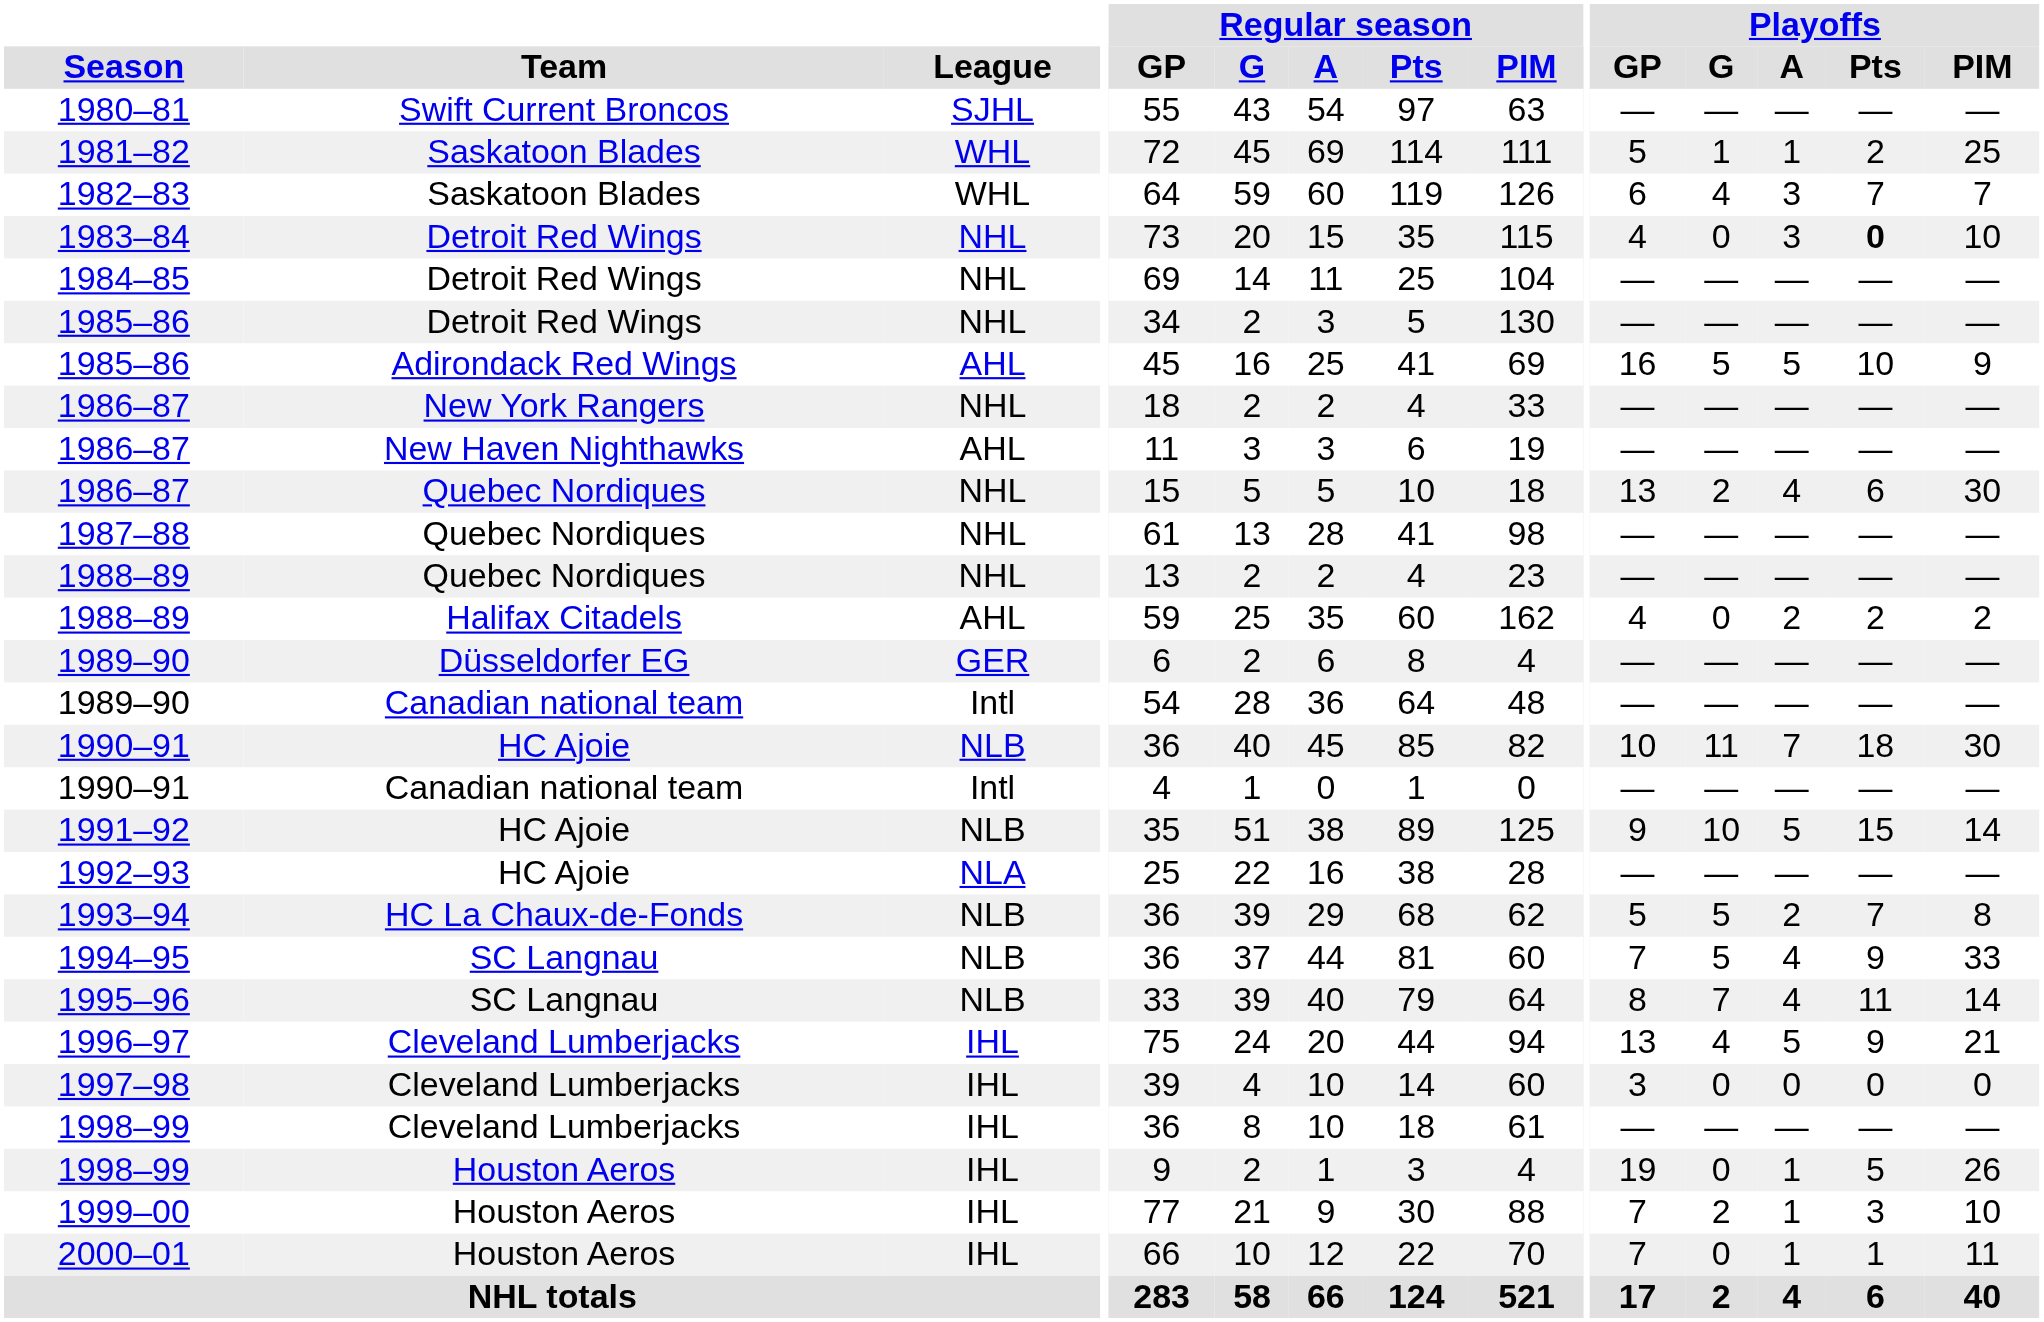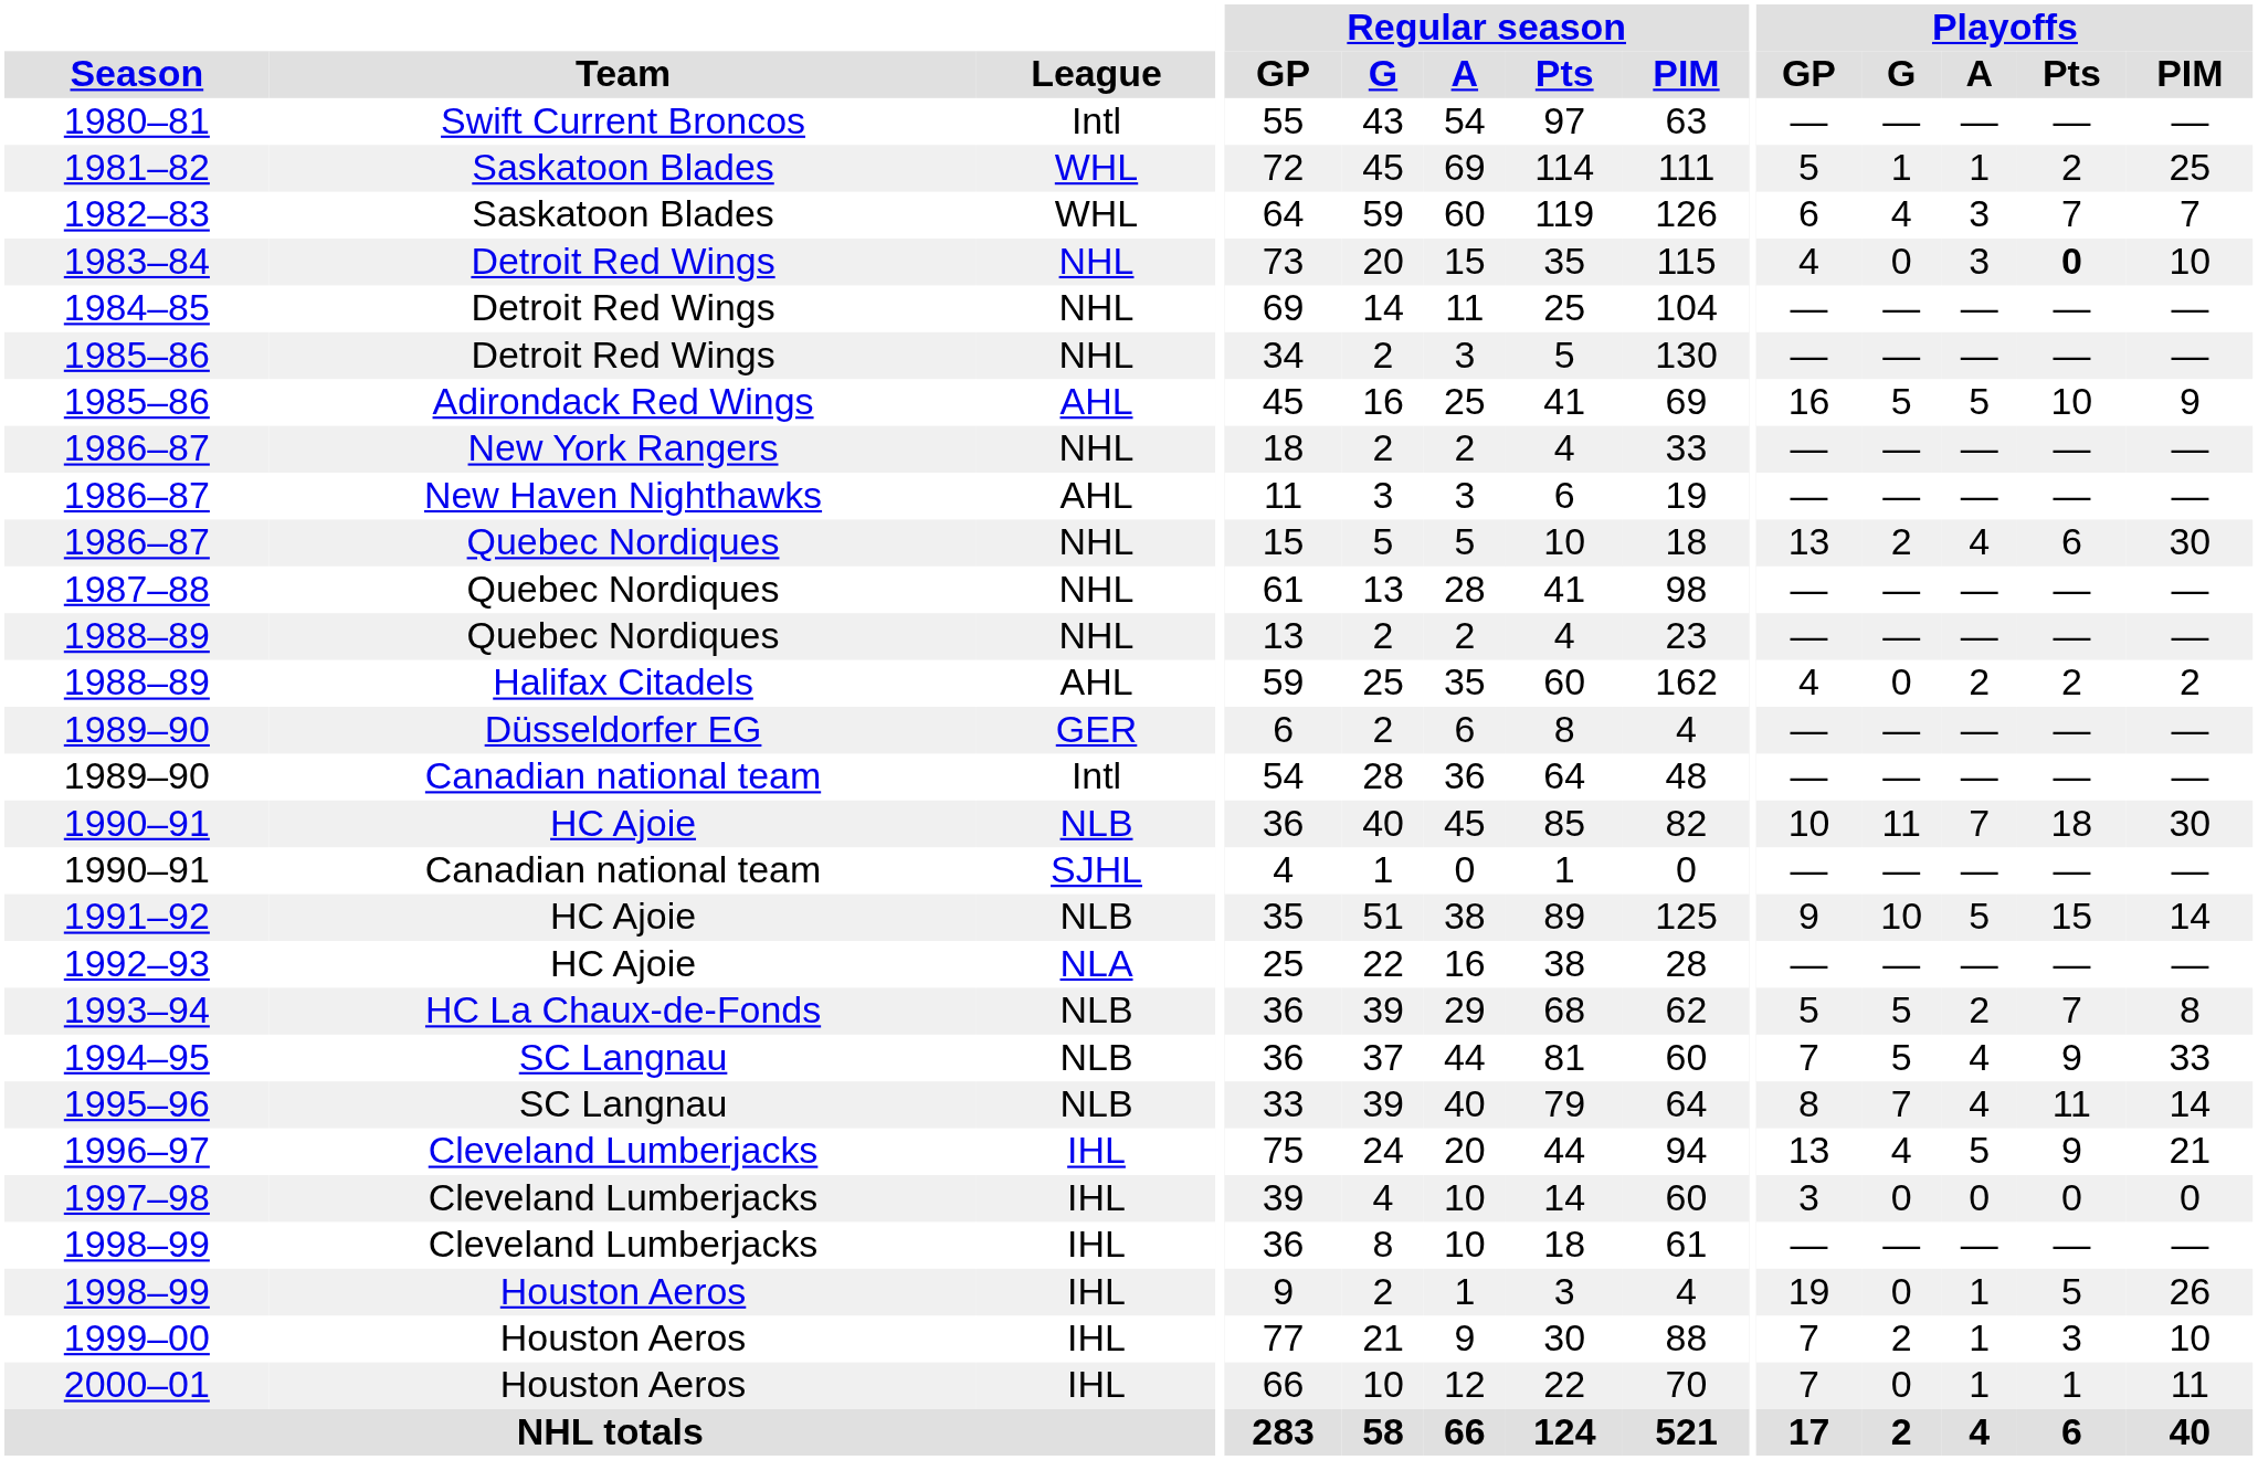 <table border="0" cellpadding="1" cellspacing="0" style="text-align:center; width:60em;">
 <tr bgcolor="#e0e0e0">
 <th colspan="3" bgcolor="#ffffff"></th>
 <th rowspan="100" bgcolor="#ffffff"></th>
 <th colspan="5"><a href='#'>Regular season</a></th>
 <th rowspan="100" bgcolor="#ffffff"></th>
 <th colspan="5"><a href='#'>Playoffs</a></th>
 </tr>
 <tr bgcolor="#e0e0e0">
 <th><a href='#'>Season</a></th>
 <th>Team</th>
 <th>League</th>
 <th>GP</th>
 <th><a href='#'>G</a></th>
 <th><a href='#'>A</a></th>
 <th><a href='#'>Pts</a></th>
 <th><a href='#'>PIM</a></th>
 <th>GP</th>
 <th>G</th>
 <th>A</th>
 <th>Pts</th>
 <th>PIM</th>
 </tr>
 <tr>
 <td><a href='#'>1980–81</a></td>
 <td><a href='#'>Swift Current Broncos</a></td>
-<td><a href='#'>SJHL</a></td>
+<td>Intl</td>
 <td>55</td>
 <td>43</td>
 <td>54</td>
 <td>97</td>
 <td>63</td>
 <td>—</td>
 <td>—</td>
 <td>—</td>
 <td>—</td>
 <td>—</td>
 </tr>
 <tr bgcolor="#f0f0f0">
 <td><a href='#'>1981–82</a></td>
 <td><a href='#'>Saskatoon Blades</a></td>
 <td><a href='#'>WHL</a></td>
 <td>72</td>
 <td>45</td>
 <td>69</td>
 <td>114</td>
 <td>111</td>
 <td>5</td>
 <td>1</td>
 <td>1</td>
 <td>2</td>
 <td>25</td>
 </tr>
 <tr>
 <td><a href='#'>1982–83</a></td>
 <td>Saskatoon Blades</td>
 <td>WHL</td>
 <td>64</td>
 <td>59</td>
 <td>60</td>
 <td>119</td>
 <td>126</td>
 <td>6</td>
 <td>4</td>
 <td>3</td>
 <td>7</td>
 <td>7</td>
 </tr>
 <tr bgcolor="#f0f0f0">
 <td><a href='#'>1983–84</a></td>
 <td><a href='#'>Detroit Red Wings</a></td>
 <td><a href='#'>NHL</a></td>
 <td>73</td>
 <td>20</td>
 <td>15</td>
 <td>35</td>
 <td>115</td>
 <td>4</td>
 <td>0</td>
 <td>3</td>
 <td><strong>0</strong></td>
 <td>10</td>
 </tr>
 <tr>
 <td><a href='#'>1984–85</a></td>
 <td>Detroit Red Wings</td>
 <td>NHL</td>
 <td>69</td>
 <td>14</td>
 <td>11</td>
 <td>25</td>
 <td>104</td>
 <td>—</td>
 <td>—</td>
 <td>—</td>
 <td>—</td>
 <td>—</td>
 </tr>
 <tr bgcolor="#f0f0f0">
 <td><a href='#'>1985–86</a></td>
 <td>Detroit Red Wings</td>
 <td>NHL</td>
 <td>34</td>
 <td>2</td>
 <td>3</td>
 <td>5</td>
 <td>130</td>
 <td>—</td>
 <td>—</td>
 <td>—</td>
 <td>—</td>
 <td>—</td>
 </tr>
 <tr>
 <td><a href='#'>1985–86</a></td>
 <td><a href='#'>Adirondack Red Wings</a></td>
 <td><a href='#'>AHL</a></td>
 <td>45</td>
 <td>16</td>
 <td>25</td>
 <td>41</td>
 <td>69</td>
 <td>16</td>
 <td>5</td>
 <td>5</td>
 <td>10</td>
 <td>9</td>
 </tr>
 <tr bgcolor="#f0f0f0">
 <td><a href='#'>1986–87</a></td>
 <td><a href='#'>New York Rangers</a></td>
 <td>NHL</td>
 <td>18</td>
 <td>2</td>
 <td>2</td>
 <td>4</td>
 <td>33</td>
 <td>—</td>
 <td>—</td>
 <td>—</td>
 <td>—</td>
 <td>—</td>
 </tr>
 <tr>
 <td><a href='#'>1986–87</a></td>
 <td><a href='#'>New Haven Nighthawks</a></td>
 <td>AHL</td>
 <td>11</td>
 <td>3</td>
 <td>3</td>
 <td>6</td>
 <td>19</td>
 <td>—</td>
 <td>—</td>
 <td>—</td>
 <td>—</td>
 <td>—</td>
 </tr>
 <tr bgcolor="#f0f0f0">
 <td><a href='#'>1986–87</a></td>
 <td><a href='#'>Quebec Nordiques</a></td>
 <td>NHL</td>
 <td>15</td>
 <td>5</td>
 <td>5</td>
 <td>10</td>
 <td>18</td>
 <td>13</td>
 <td>2</td>
 <td>4</td>
 <td>6</td>
 <td>30</td>
 </tr>
 <tr>
 <td><a href='#'>1987–88</a></td>
 <td>Quebec Nordiques</td>
 <td>NHL</td>
 <td>61</td>
 <td>13</td>
 <td>28</td>
 <td>41</td>
 <td>98</td>
 <td>—</td>
 <td>—</td>
 <td>—</td>
 <td>—</td>
 <td>—</td>
 </tr>
 <tr bgcolor="#f0f0f0">
 <td><a href='#'>1988–89</a></td>
 <td>Quebec Nordiques</td>
 <td>NHL</td>
 <td>13</td>
 <td>2</td>
 <td>2</td>
 <td>4</td>
 <td>23</td>
 <td>—</td>
 <td>—</td>
 <td>—</td>
 <td>—</td>
 <td>—</td>
 </tr>
 <tr>
 <td><a href='#'>1988–89</a></td>
 <td><a href='#'>Halifax Citadels</a></td>
 <td>AHL</td>
 <td>59</td>
 <td>25</td>
 <td>35</td>
 <td>60</td>
 <td>162</td>
 <td>4</td>
 <td>0</td>
 <td>2</td>
 <td>2</td>
 <td>2</td>
 </tr>
 <tr bgcolor="#f0f0f0">
 <td><a href='#'>1989–90</a></td>
 <td><a href='#'>Düsseldorfer EG</a></td>
 <td><a href='#'>GER</a></td>
 <td>6</td>
 <td>2</td>
 <td>6</td>
 <td>8</td>
 <td>4</td>
 <td>—</td>
 <td>—</td>
 <td>—</td>
 <td>—</td>
 <td>—</td>
 </tr>
 <tr>
 <td>1989–90</td>
 <td><a href='#'>Canadian national team</a></td>
 <td>Intl</td>
 <td>54</td>
 <td>28</td>
 <td>36</td>
 <td>64</td>
 <td>48</td>
 <td>—</td>
 <td>—</td>
 <td>—</td>
 <td>—</td>
 <td>—</td>
 </tr>
 <tr bgcolor="#f0f0f0">
 <td><a href='#'>1990–91</a></td>
 <td><a href='#'>HC Ajoie</a></td>
 <td><a href='#'>NLB</a></td>
 <td>36</td>
 <td>40</td>
 <td>45</td>
 <td>85</td>
 <td>82</td>
 <td>10</td>
 <td>11</td>
 <td>7</td>
 <td>18</td>
 <td>30</td>
 </tr>
 <tr>
 <td>1990–91</td>
 <td>Canadian national team</td>
-<td>Intl</td>
+<td><a href='#'>SJHL</a></td>
 <td>4</td>
 <td>1</td>
 <td>0</td>
 <td>1</td>
 <td>0</td>
 <td>—</td>
 <td>—</td>
 <td>—</td>
 <td>—</td>
 <td>—</td>
 </tr>
 <tr bgcolor="#f0f0f0">
 <td><a href='#'>1991–92</a></td>
 <td>HC Ajoie</td>
 <td>NLB</td>
 <td>35</td>
 <td>51</td>
 <td>38</td>
 <td>89</td>
 <td>125</td>
 <td>9</td>
 <td>10</td>
 <td>5</td>
 <td>15</td>
 <td>14</td>
 </tr>
 <tr>
 <td><a href='#'>1992–93</a></td>
 <td>HC Ajoie</td>
 <td><a href='#'>NLA</a></td>
 <td>25</td>
 <td>22</td>
 <td>16</td>
 <td>38</td>
 <td>28</td>
 <td>—</td>
 <td>—</td>
 <td>—</td>
 <td>—</td>
 <td>—</td>
 </tr>
 <tr bgcolor="#f0f0f0">
 <td><a href='#'>1993–94</a></td>
 <td><a href='#'>HC La Chaux-de-Fonds</a></td>
 <td>NLB</td>
 <td>36</td>
 <td>39</td>
 <td>29</td>
 <td>68</td>
 <td>62</td>
 <td>5</td>
 <td>5</td>
 <td>2</td>
 <td>7</td>
 <td>8</td>
 </tr>
 <tr>
 <td><a href='#'>1994–95</a></td>
 <td><a href='#'>SC Langnau</a></td>
 <td>NLB</td>
 <td>36</td>
 <td>37</td>
 <td>44</td>
 <td>81</td>
 <td>60</td>
 <td>7</td>
 <td>5</td>
 <td>4</td>
 <td>9</td>
 <td>33</td>
 </tr>
 <tr bgcolor="#f0f0f0">
 <td><a href='#'>1995–96</a></td>
 <td>SC Langnau</td>
 <td>NLB</td>
 <td>33</td>
 <td>39</td>
 <td>40</td>
 <td>79</td>
 <td>64</td>
 <td>8</td>
 <td>7</td>
 <td>4</td>
 <td>11</td>
 <td>14</td>
 </tr>
 <tr>
 <td><a href='#'>1996–97</a></td>
 <td><a href='#'>Cleveland Lumberjacks</a></td>
 <td><a href='#'>IHL</a></td>
 <td>75</td>
 <td>24</td>
 <td>20</td>
 <td>44</td>
 <td>94</td>
 <td>13</td>
 <td>4</td>
 <td>5</td>
 <td>9</td>
 <td>21</td>
 </tr>
 <tr bgcolor="#f0f0f0">
 <td><a href='#'>1997–98</a></td>
 <td>Cleveland Lumberjacks</td>
 <td>IHL</td>
 <td>39</td>
 <td>4</td>
 <td>10</td>
 <td>14</td>
 <td>60</td>
 <td>3</td>
 <td>0</td>
 <td>0</td>
 <td>0</td>
 <td>0</td>
 </tr>
 <tr>
 <td><a href='#'>1998–99</a></td>
 <td>Cleveland Lumberjacks</td>
 <td>IHL</td>
 <td>36</td>
 <td>8</td>
 <td>10</td>
 <td>18</td>
 <td>61</td>
 <td>—</td>
 <td>—</td>
 <td>—</td>
 <td>—</td>
 <td>—</td>
 </tr>
 <tr bgcolor="#f0f0f0">
 <td><a href='#'>1998–99</a></td>
 <td><a href='#'>Houston Aeros</a></td>
 <td>IHL</td>
 <td>9</td>
 <td>2</td>
 <td>1</td>
 <td>3</td>
 <td>4</td>
 <td>19</td>
 <td>0</td>
 <td>1</td>
 <td>5</td>
 <td>26</td>
 </tr>
 <tr>
 <td><a href='#'>1999–00</a></td>
 <td>Houston Aeros</td>
 <td>IHL</td>
 <td>77</td>
 <td>21</td>
 <td>9</td>
 <td>30</td>
 <td>88</td>
 <td>7</td>
 <td>2</td>
 <td>1</td>
 <td>3</td>
 <td>10</td>
 </tr>
 <tr bgcolor="#f0f0f0">
 <td><a href='#'>2000–01</a></td>
 <td>Houston Aeros</td>
 <td>IHL</td>
 <td>66</td>
 <td>10</td>
 <td>12</td>
 <td>22</td>
 <td>70</td>
 <td>7</td>
 <td>0</td>
 <td>1</td>
 <td>1</td>
 <td>11</td>
 </tr>
 <tr bgcolor="#e0e0e0">
 <th colspan="3">NHL totals</th>
 <th>283</th>
 <th>58</th>
 <th>66</th>
 <th>124</th>
 <th>521</th>
 <th>17</th>
 <th>2</th>
 <th>4</th>
 <th>6</th>
 <th>40</th>
 </tr>
 </table>
